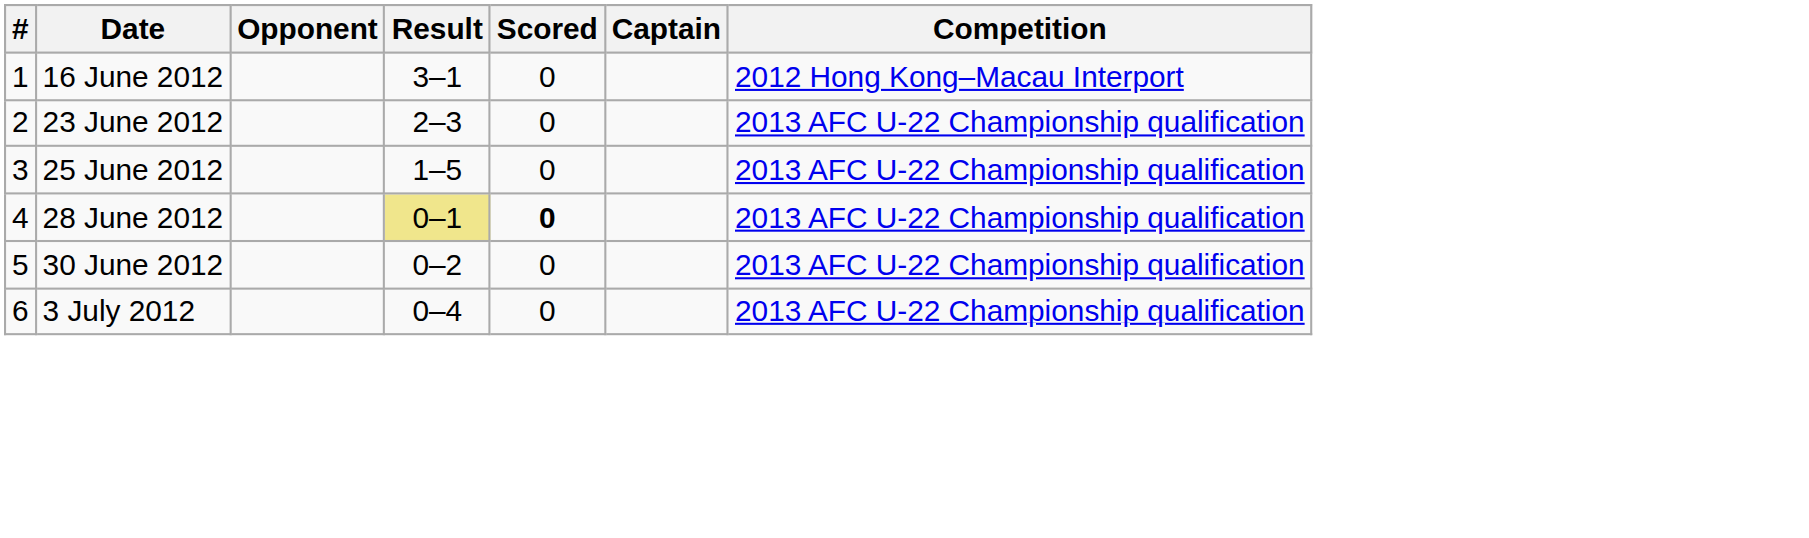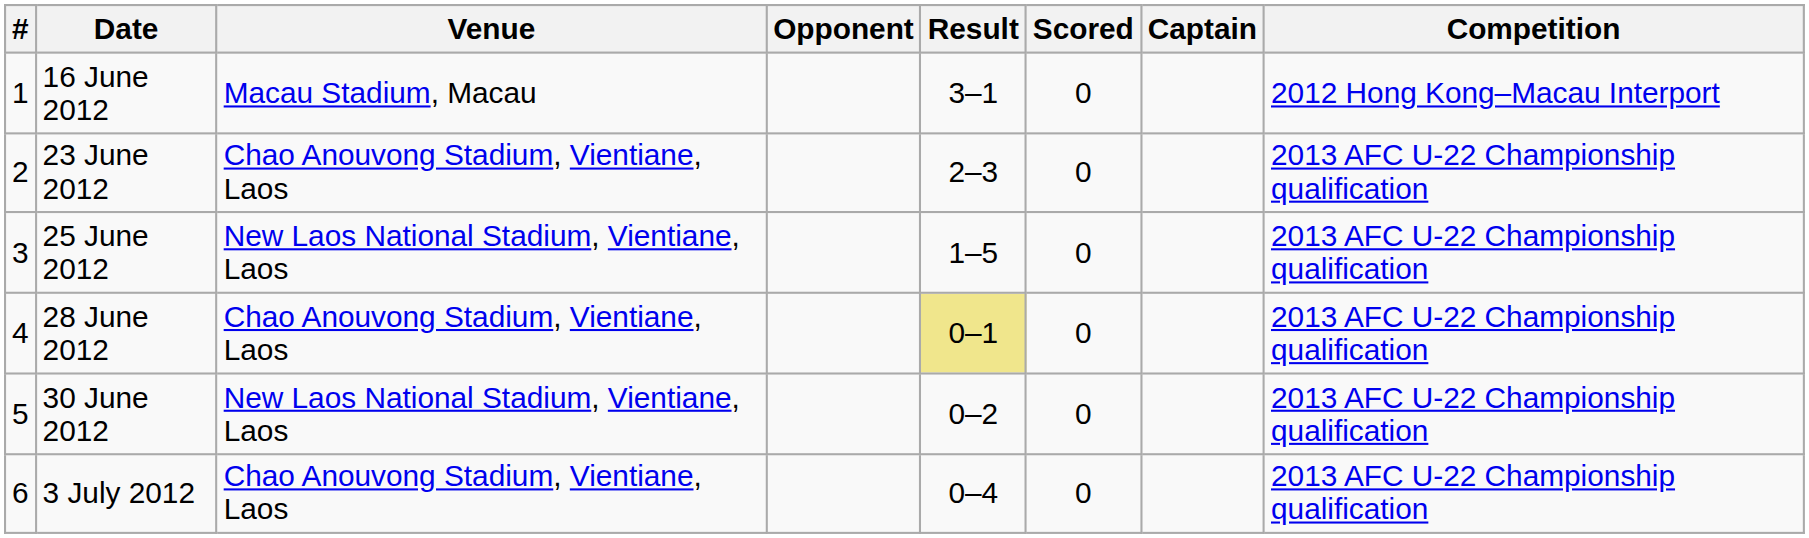 <table class="wikitable" style="font-size:90%; text-align: left;">
 <tr bgcolor="#CCCCCC" align="center">
 <th>#</th>
 <th>Date</th>
+<th>Venue</th>
 <th>Opponent</th>
 <th>Result</th>
 <th>Scored</th>
 <th>Captain</th>
 <th>Competition</th>
 </tr>
 <tr>
 <td>1</td>
 <td>16 June 2012</td>
+<td><a href='#'>Macau Stadium</a>, Macau</td>
 <td></td>
 <td align=center>3–1</td>
 <td align=center>0</td>
 <td></td>
 <td><a href='#'>2012 Hong Kong–Macau Interport</a></td>
 </tr>
 <tr>
 <td>2</td>
 <td>23 June 2012</td>
+<td><a href='#'>Chao Anouvong Stadium</a>, <a href='#'>Vientiane</a>, Laos</td>
 <td></td>
 <td align=center>2–3</td>
 <td align=center>0</td>
 <td></td>
 <td><a href='#'>2013 AFC U-22 Championship qualification</a></td>
 </tr>
 <tr>
 <td>3</td>
 <td>25 June 2012</td>
+<td><a href='#'>New Laos National Stadium</a>, <a href='#'>Vientiane</a>, Laos</td>
 <td></td>
 <td align=center>1–5</td>
 <td align=center>0</td>
 <td></td>
 <td><a href='#'>2013 AFC U-22 Championship qualification</a></td>
 </tr>
 <tr>
 <td>4</td>
 <td>28 June 2012</td>
+<td><a href='#'>Chao Anouvong Stadium</a>, <a href='#'>Vientiane</a>, Laos</td>
 <td></td>
 <td align=center style="background: khaki;">0–1</td>
-<td align=center><strong>0</strong></td>
+<td align=center>0</td>
 <td></td>
 <td><a href='#'>2013 AFC U-22 Championship qualification</a></td>
 </tr>
 <tr>
 <td>5</td>
 <td>30 June 2012</td>
+<td><a href='#'>New Laos National Stadium</a>, <a href='#'>Vientiane</a>, Laos</td>
 <td></td>
 <td align=center>0–2</td>
 <td align=center>0</td>
 <td></td>
 <td><a href='#'>2013 AFC U-22 Championship qualification</a></td>
 </tr>
 <tr>
 <td>6</td>
 <td>3 July 2012</td>
+<td><a href='#'>Chao Anouvong Stadium</a>, <a href='#'>Vientiane</a>, Laos</td>
 <td></td>
 <td align=center>0–4</td>
 <td align=center>0</td>
 <td></td>
 <td><a href='#'>2013 AFC U-22 Championship qualification</a></td>
 </tr>
 </table>
